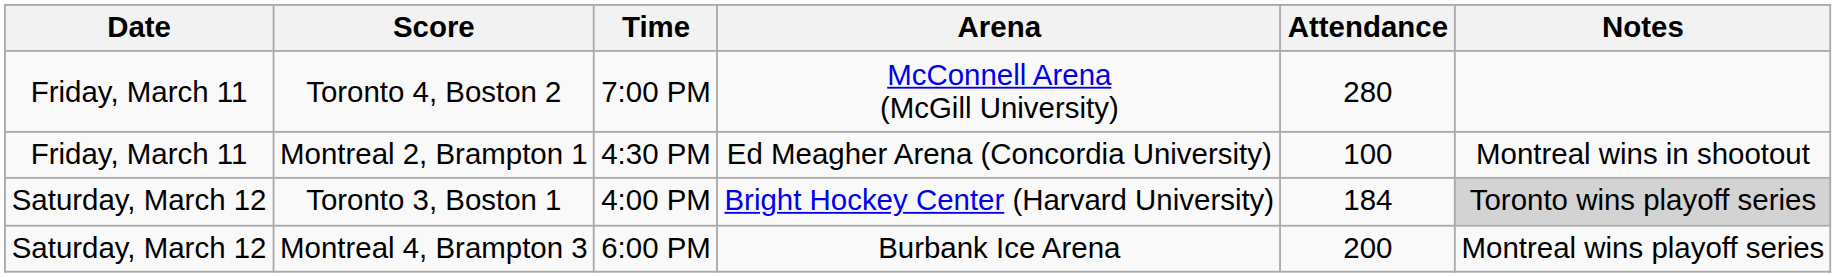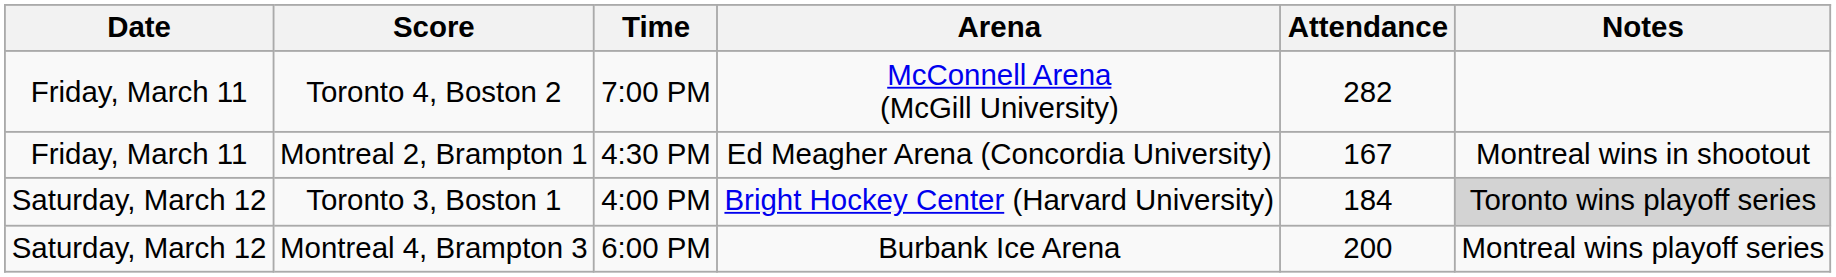 <table class="wikitable" style="text-align:center">
 <tr>
 <th>Date</th>
 <th>Score</th>
 <th>Time</th>
 <th>Arena</th>
 <th>Attendance</th>
 <th>Notes</th>
 </tr>
 <tr>
 <td>Friday, March 11</td>
 <td>Toronto 4, Boston 2</td>
 <td>7:00 PM</td>
 <td><a href='#'>McConnell Arena</a> <br>(McGill University)</td>
-<td>280</td>
+<td>282</td>
 <td></td>
 </tr>
 <tr>
 <td>Friday, March 11</td>
 <td>Montreal 2, Brampton 1</td>
 <td>4:30 PM</td>
 <td>Ed Meagher Arena (Concordia University)</td>
-<td>100</td>
+<td>167</td>
 <td>Montreal wins in shootout</td>
 </tr>
 <tr>
 <td>Saturday, March 12</td>
 <td>Toronto 3, Boston 1</td>
 <td>4:00 PM</td>
 <td><a href='#'>Bright Hockey Center</a> (Harvard University)</td>
 <td>184</td>
 <td style="background: lightgrey;">Toronto wins playoff series</td>
 </tr>
 <tr>
 <td>Saturday, March 12</td>
 <td>Montreal 4, Brampton 3</td>
 <td>6:00 PM</td>
 <td>Burbank Ice Arena</td>
 <td>200</td>
 <td>Montreal wins playoff series</td>
 </tr>
 </table>
